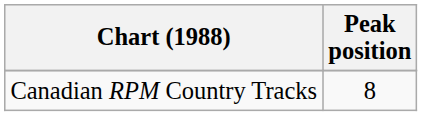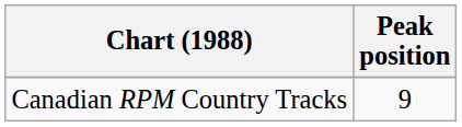 <table class="wikitable sortable">
 <tr>
 <th align="left">Chart (1988)</th>
 <th align="center">Peak<br>position</th>
 </tr>
 <tr>
 </tr>
 <tr>
 <td align="left">Canadian <em>RPM</em> Country Tracks</td>
-<td align="center">8</td>
+<td align="center">9</td>
 </tr>
 </table>
